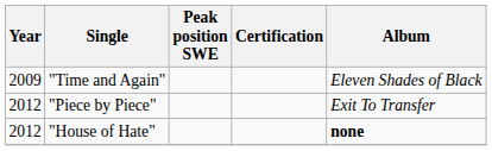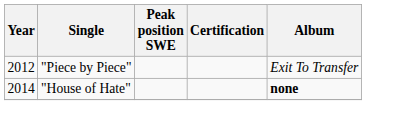 <table class="wikitable" border="1">
 <tr>
 <th rowspan="1">Year</th>
 <th rowspan="1">Single</th>
 <th>Peak <br>position<br>SWE</th>
 <th>Certification</th>
 <th>Album</th>
 </tr>
 <tr>
-<td>2009</td>
-<td align="left">"Time and Again"</td>
-<td></td>
-<td></td>
-<td><em>Eleven Shades of Black</em></td>
-</tr>
-<tr>
 <td>2012</td>
 <td align="left">"Piece by Piece"</td>
 <td></td>
 <td></td>
 <td><em>Exit To Transfer</em></td>
 </tr>
 <tr>
-<td>2012</td>
+<td>2014</td>
 <td>"House of Hate"</td>
 <td></td>
 <td></td>
 <td><strong>none</strong></td>
 </tr>
 <tr>
 </tr>
 </table>
